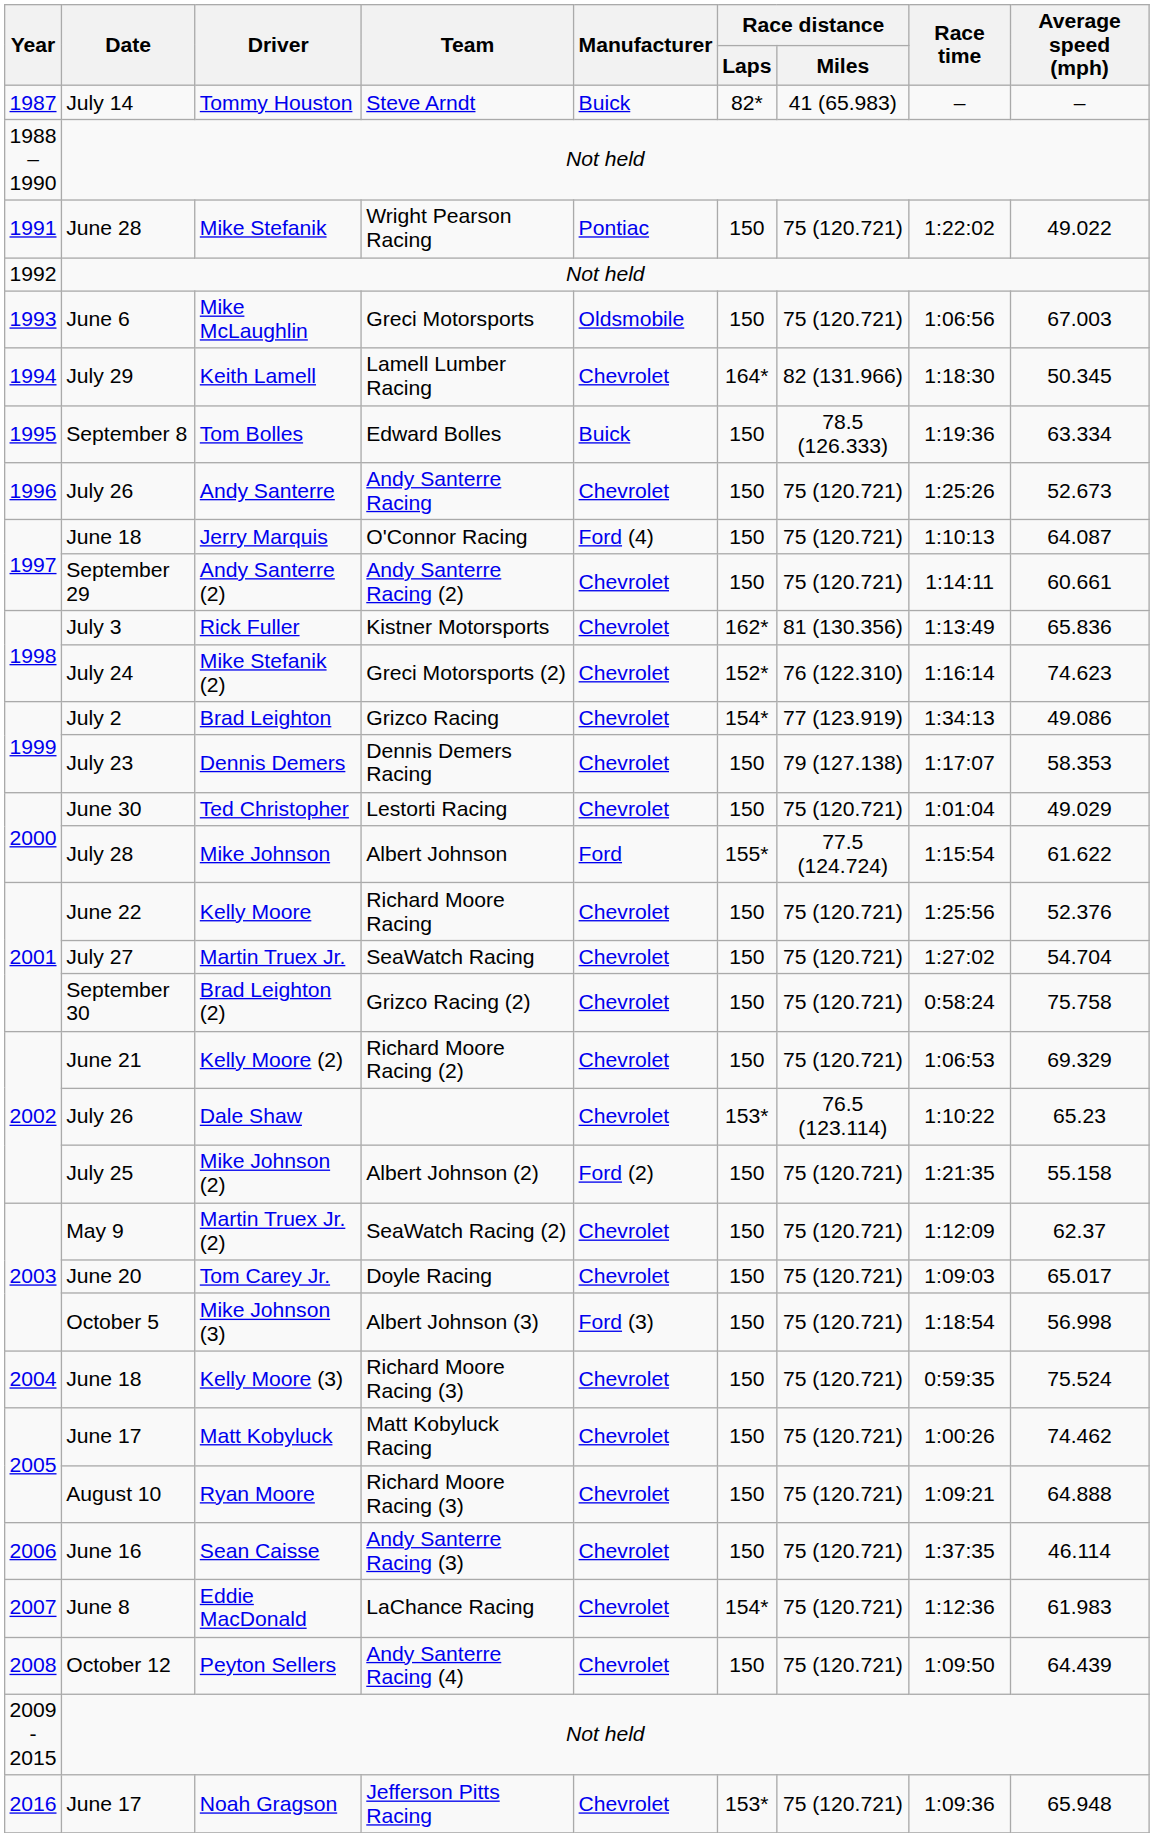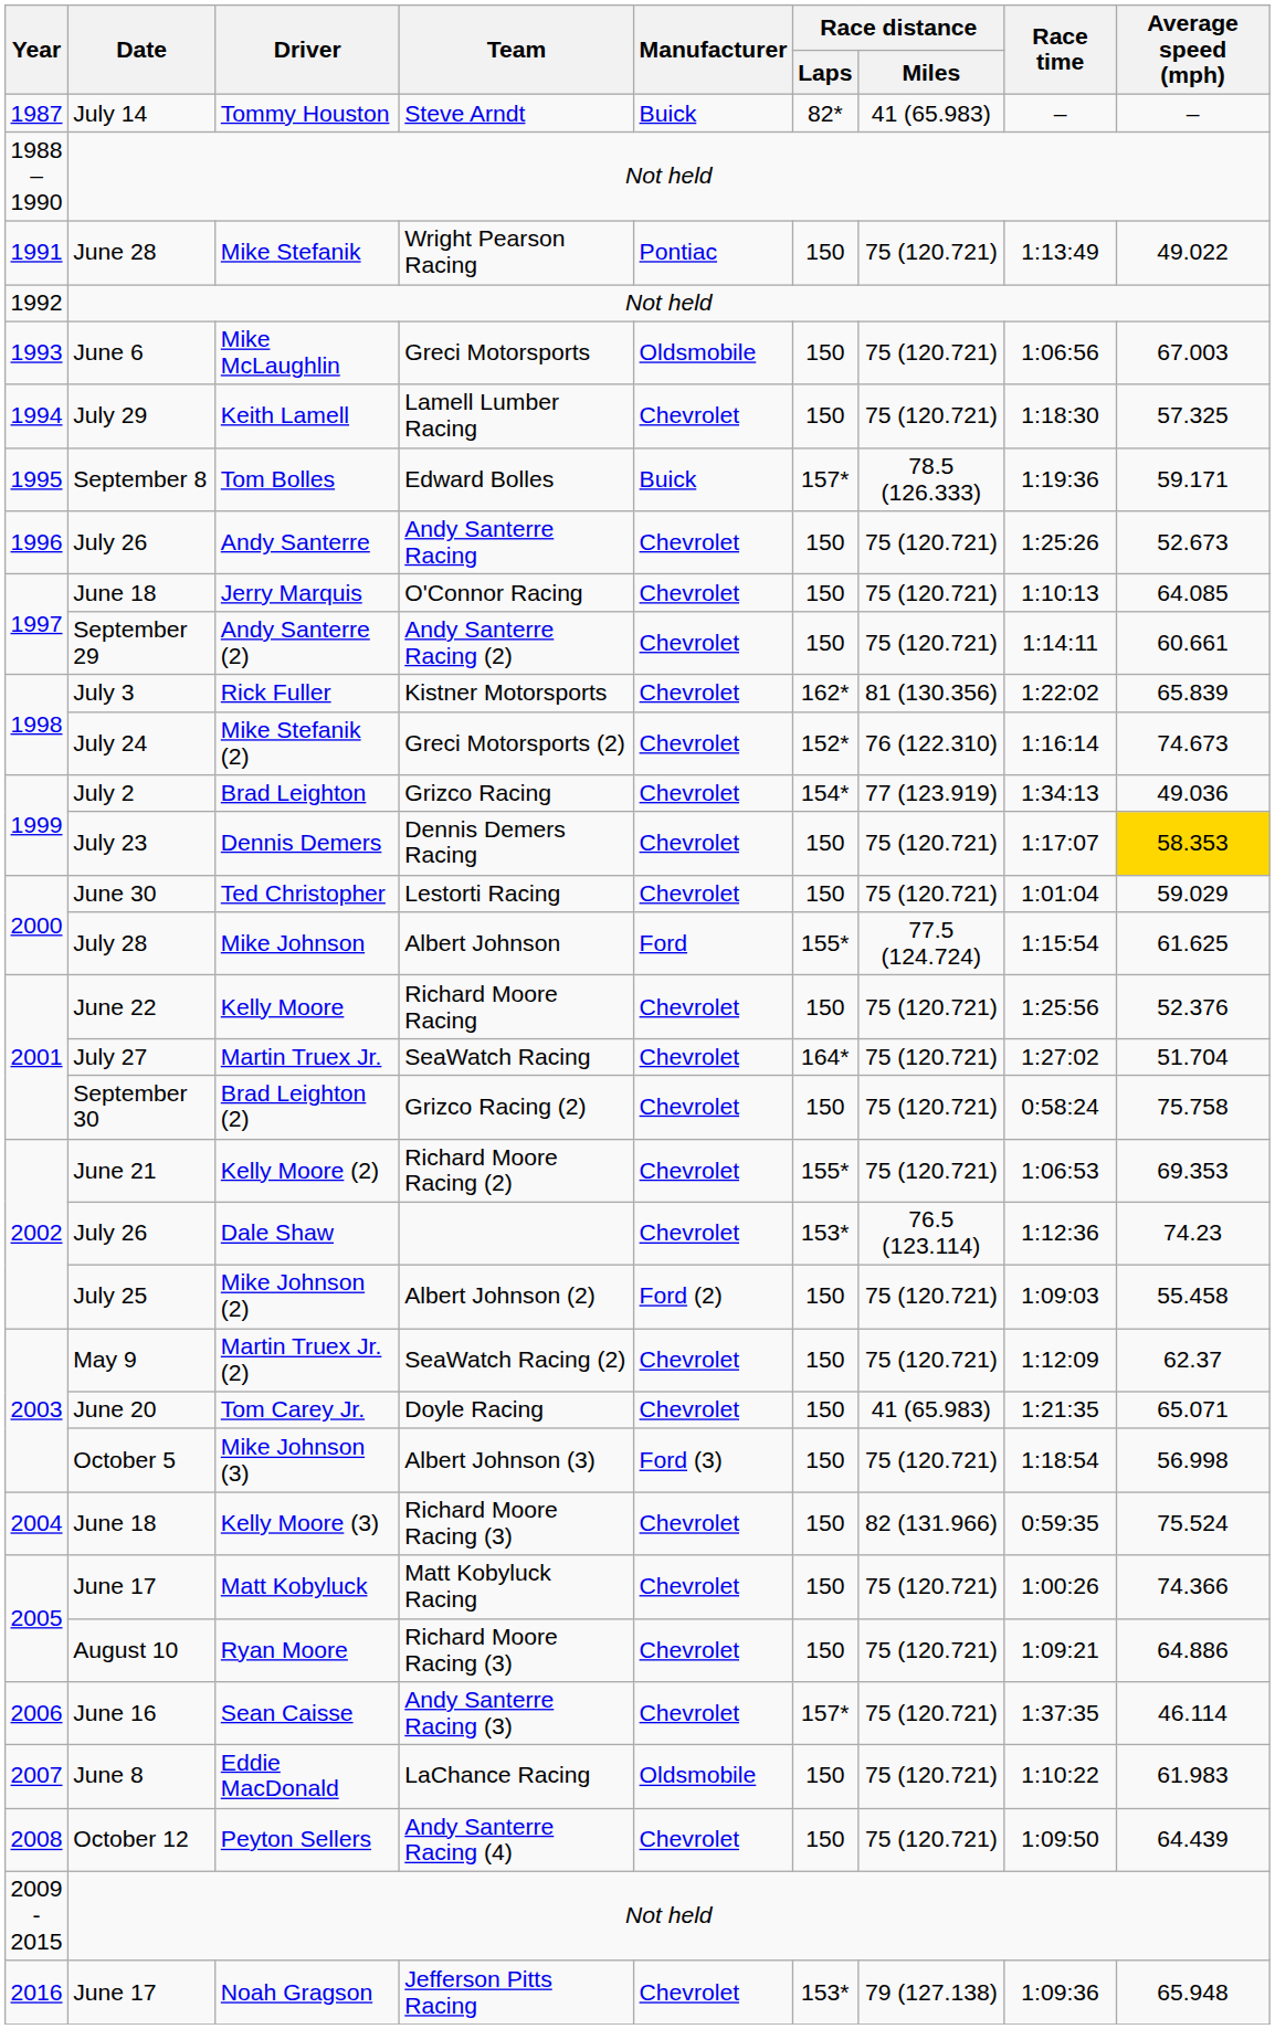 <table class="wikitable">
 <tr>
 <th rowspan="2">Year</th>
 <th rowspan="2">Date</th>
 <th rowspan="2">Driver</th>
 <th rowspan="2">Team</th>
 <th rowspan="2">Manufacturer</th>
 <th colspan="2">Race distance</th>
 <th rowspan="2">Race time</th>
 <th rowspan="2">Average speed<br>(mph)</th>
 </tr>
 <tr>
 <th>Laps</th>
 <th>Miles</th>
 </tr>
 <tr>
 <td><a href='#'>1987</a></td>
 <td>July 14</td>
 <td><a href='#'>Tommy Houston</a></td>
 <td><a href='#'>Steve Arndt</a></td>
 <td><a href='#'>Buick</a></td>
 <td align="center">82*</td>
 <td align="center">41 (65.983)</td>
 <td align="center">–</td>
 <td align="center">–</td>
 </tr>
 <tr>
 <td align=center>1988<br>–<br>1990</td>
 <td colspan="10" align="center"><em>Not held</em></td>
 </tr>
 <tr>
 <td><a href='#'>1991</a></td>
 <td>June 28</td>
 <td><a href='#'>Mike Stefanik</a></td>
 <td>Wright Pearson Racing</td>
 <td><a href='#'>Pontiac</a></td>
 <td align="center">150</td>
 <td align="center">75 (120.721)</td>
-<td align="center">1:22:02</td>
+<td align="center">1:13:49</td>
 <td align="center">49.022</td>
 </tr>
 <tr>
 <td align="center">1992</td>
 <td colspan="9" align="center"><em>Not held</em></td>
 </tr>
 <tr>
 <td><a href='#'>1993</a></td>
 <td>June 6</td>
 <td><a href='#'>Mike McLaughlin</a></td>
 <td>Greci Motorsports</td>
 <td><a href='#'>Oldsmobile</a></td>
 <td align="center">150</td>
 <td align="center">75 (120.721)</td>
 <td align="center">1:06:56</td>
 <td align="center">67.003</td>
 </tr>
 <tr>
 <td><a href='#'>1994</a></td>
 <td>July 29</td>
 <td><a href='#'>Keith Lamell</a></td>
 <td>Lamell Lumber Racing</td>
 <td><a href='#'>Chevrolet</a></td>
-<td align="center">164*</td>
-<td align="center">82 (131.966)</td>
+<td align="center">150</td>
+<td align="center">75 (120.721)</td>
 <td align="center">1:18:30</td>
-<td align="center">50.345</td>
+<td align="center">57.325</td>
 </tr>
 <tr>
 <td><a href='#'>1995</a></td>
 <td>September 8</td>
 <td><a href='#'>Tom Bolles</a></td>
 <td>Edward Bolles</td>
 <td><a href='#'>Buick</a></td>
-<td align="center">150</td>
+<td align="center">157*</td>
 <td align="center">78.5 (126.333)</td>
 <td align="center">1:19:36</td>
-<td align="center">63.334</td>
+<td align="center">59.171</td>
 </tr>
 <tr>
 <td><a href='#'>1996</a></td>
 <td>July 26</td>
 <td><a href='#'>Andy Santerre</a></td>
 <td><a href='#'>Andy Santerre Racing</a></td>
 <td><a href='#'>Chevrolet</a></td>
 <td align="center">150</td>
 <td align="center">75 (120.721)</td>
 <td align="center">1:25:26</td>
 <td align="center">52.673</td>
 </tr>
 <tr>
 <td rowspan=2><a href='#'>1997</a></td>
 <td>June 18</td>
 <td><a href='#'>Jerry Marquis</a></td>
 <td>O'Connor Racing</td>
-<td><a href='#'>Ford</a> (4)</td>
+<td><a href='#'>Chevrolet</a></td>
 <td align="center">150</td>
 <td align="center">75 (120.721)</td>
 <td align="center">1:10:13</td>
-<td align="center">64.087</td>
+<td align="center">64.085</td>
 </tr>
 <tr>
 <td>September 29</td>
 <td><a href='#'>Andy Santerre</a> (2)</td>
 <td><a href='#'>Andy Santerre Racing</a> (2)</td>
 <td><a href='#'>Chevrolet</a></td>
 <td align="center">150</td>
 <td align="center">75 (120.721)</td>
 <td align="center">1:14:11</td>
 <td align="center">60.661</td>
 </tr>
 <tr>
 <td rowspan=2><a href='#'>1998</a></td>
 <td>July 3</td>
 <td><a href='#'>Rick Fuller</a></td>
 <td>Kistner Motorsports</td>
 <td><a href='#'>Chevrolet</a></td>
 <td align="center">162*</td>
 <td align="center">81 (130.356)</td>
-<td align="center">1:13:49</td>
-<td align="center">65.836</td>
+<td align="center">1:22:02</td>
+<td align="center">65.839</td>
 </tr>
 <tr>
 <td>July 24</td>
 <td><a href='#'>Mike Stefanik</a> (2)</td>
 <td>Greci Motorsports (2)</td>
 <td><a href='#'>Chevrolet</a></td>
 <td align="center">152*</td>
 <td align="center">76 (122.310)</td>
 <td align="center">1:16:14</td>
-<td align="center">74.623</td>
+<td align="center">74.673</td>
 </tr>
 <tr>
 <td rowspan=2><a href='#'>1999</a></td>
 <td>July 2</td>
 <td><a href='#'>Brad Leighton</a></td>
 <td>Grizco Racing</td>
 <td><a href='#'>Chevrolet</a></td>
 <td align="center">154*</td>
 <td align="center">77 (123.919)</td>
 <td align="center">1:34:13</td>
-<td align="center">49.086</td>
+<td align="center">49.036</td>
 </tr>
 <tr>
 <td>July 23</td>
 <td><a href='#'>Dennis Demers</a></td>
 <td>Dennis Demers Racing</td>
 <td><a href='#'>Chevrolet</a></td>
 <td align="center">150</td>
-<td align="center">79 (127.138)</td>
+<td align="center">75 (120.721)</td>
 <td align="center">1:17:07</td>
-<td align="center">58.353</td>
+<td align="center" style="background: gold;">58.353</td>
 </tr>
 <tr>
 <td rowspan=2><a href='#'>2000</a></td>
 <td>June 30</td>
 <td><a href='#'>Ted Christopher</a></td>
 <td>Lestorti Racing</td>
 <td><a href='#'>Chevrolet</a></td>
 <td align="center">150</td>
 <td align="center">75 (120.721)</td>
 <td align="center">1:01:04</td>
-<td align="center">49.029</td>
+<td align="center">59.029</td>
 </tr>
 <tr>
 <td>July 28</td>
 <td><a href='#'>Mike Johnson</a></td>
 <td>Albert Johnson</td>
 <td><a href='#'>Ford</a></td>
 <td align="center">155*</td>
 <td align="center">77.5 (124.724)</td>
 <td align="center">1:15:54</td>
-<td align="center">61.622</td>
+<td align="center">61.625</td>
 </tr>
 <tr>
 <td rowspan=3><a href='#'>2001</a></td>
 <td>June 22</td>
 <td><a href='#'>Kelly Moore</a></td>
 <td>Richard Moore Racing</td>
 <td><a href='#'>Chevrolet</a></td>
 <td align="center">150</td>
 <td align="center">75 (120.721)</td>
 <td align="center">1:25:56</td>
 <td align="center">52.376</td>
 </tr>
 <tr>
 <td>July 27</td>
 <td><a href='#'>Martin Truex Jr.</a></td>
 <td>SeaWatch Racing</td>
 <td><a href='#'>Chevrolet</a></td>
-<td align="center">150</td>
+<td align="center">164*</td>
 <td align="center">75 (120.721)</td>
 <td align="center">1:27:02</td>
-<td align="center">54.704</td>
+<td align="center">51.704</td>
 </tr>
 <tr>
 <td>September 30</td>
 <td><a href='#'>Brad Leighton</a> (2)</td>
 <td>Grizco Racing (2)</td>
 <td><a href='#'>Chevrolet</a></td>
 <td align="center">150</td>
 <td align="center">75 (120.721)</td>
 <td align="center">0:58:24</td>
 <td align="center">75.758</td>
 </tr>
 <tr>
 <td rowspan=3><a href='#'>2002</a></td>
 <td>June 21</td>
 <td><a href='#'>Kelly Moore</a> (2)</td>
 <td>Richard Moore Racing (2)</td>
 <td><a href='#'>Chevrolet</a></td>
-<td align="center">150</td>
+<td align="center">155*</td>
 <td align="center">75 (120.721)</td>
 <td align="center">1:06:53</td>
-<td align="center">69.329</td>
+<td align="center">69.353</td>
 </tr>
 <tr>
 <td>July 26</td>
 <td><a href='#'>Dale Shaw</a></td>
 <td></td>
 <td><a href='#'>Chevrolet</a></td>
 <td align="center">153*</td>
 <td align="center">76.5 (123.114)</td>
-<td align="center">1:10:22</td>
-<td align="center">65.23</td>
+<td align="center">1:12:36</td>
+<td align="center">74.23</td>
 </tr>
 <tr>
 <td>July 25</td>
 <td><a href='#'>Mike Johnson</a> (2)</td>
 <td>Albert Johnson (2)</td>
 <td><a href='#'>Ford</a> (2)</td>
 <td align="center">150</td>
 <td align="center">75 (120.721)</td>
-<td align="center">1:21:35</td>
-<td align="center">55.158</td>
+<td align="center">1:09:03</td>
+<td align="center">55.458</td>
 </tr>
 <tr>
 <td rowspan=3><a href='#'>2003</a></td>
 <td>May 9</td>
 <td><a href='#'>Martin Truex Jr.</a> (2)</td>
 <td>SeaWatch Racing (2)</td>
 <td><a href='#'>Chevrolet</a></td>
 <td align="center">150</td>
 <td align="center">75 (120.721)</td>
 <td align="center">1:12:09</td>
 <td align="center">62.37</td>
 </tr>
 <tr>
 <td>June 20</td>
 <td><a href='#'>Tom Carey Jr.</a></td>
 <td>Doyle Racing</td>
 <td><a href='#'>Chevrolet</a></td>
 <td align="center">150</td>
-<td align="center">75 (120.721)</td>
-<td align="center">1:09:03</td>
-<td align="center">65.017</td>
+<td align="center">41 (65.983)</td>
+<td align="center">1:21:35</td>
+<td align="center">65.071</td>
 </tr>
 <tr>
 <td>October 5</td>
 <td><a href='#'>Mike Johnson</a> (3)</td>
 <td>Albert Johnson (3)</td>
 <td><a href='#'>Ford</a> (3)</td>
 <td align="center">150</td>
 <td align="center">75 (120.721)</td>
 <td align="center">1:18:54</td>
 <td align="center">56.998</td>
 </tr>
 <tr>
 <td><a href='#'>2004</a></td>
 <td>June 18</td>
 <td><a href='#'>Kelly Moore</a> (3)</td>
 <td>Richard Moore Racing (3)</td>
 <td><a href='#'>Chevrolet</a></td>
 <td align="center">150</td>
-<td align="center">75 (120.721)</td>
+<td align="center">82 (131.966)</td>
 <td align="center">0:59:35</td>
 <td align="center">75.524</td>
 </tr>
 <tr>
 <td rowspan=2><a href='#'>2005</a></td>
 <td>June 17</td>
 <td><a href='#'>Matt Kobyluck</a></td>
 <td>Matt Kobyluck Racing</td>
 <td><a href='#'>Chevrolet</a></td>
 <td align="center">150</td>
 <td align="center">75 (120.721)</td>
 <td align="center">1:00:26</td>
-<td align="center">74.462</td>
+<td align="center">74.366</td>
 </tr>
 <tr>
 <td>August 10</td>
 <td><a href='#'>Ryan Moore</a></td>
 <td>Richard Moore Racing (3)</td>
 <td><a href='#'>Chevrolet</a></td>
 <td align="center">150</td>
 <td align="center">75 (120.721)</td>
 <td align="center">1:09:21</td>
-<td align="center">64.888</td>
+<td align="center">64.886</td>
 </tr>
 <tr>
 <td><a href='#'>2006</a></td>
 <td>June 16</td>
 <td><a href='#'>Sean Caisse</a></td>
 <td><a href='#'>Andy Santerre Racing</a> (3)</td>
 <td><a href='#'>Chevrolet</a></td>
-<td align="center">150</td>
+<td align="center">157*</td>
 <td align="center">75 (120.721)</td>
 <td align="center">1:37:35</td>
 <td align="center">46.114</td>
 </tr>
 <tr>
 <td><a href='#'>2007</a></td>
 <td>June 8</td>
 <td><a href='#'>Eddie MacDonald</a></td>
 <td>LaChance Racing</td>
-<td><a href='#'>Chevrolet</a></td>
-<td align="center">154*</td>
+<td><a href='#'>Oldsmobile</a></td>
+<td align="center">150</td>
 <td align="center">75 (120.721)</td>
-<td align="center">1:12:36</td>
+<td align="center">1:10:22</td>
 <td align="center">61.983</td>
 </tr>
 <tr>
 <td><a href='#'>2008</a></td>
 <td>October 12</td>
 <td><a href='#'>Peyton Sellers</a></td>
 <td><a href='#'>Andy Santerre Racing</a> (4)</td>
 <td><a href='#'>Chevrolet</a></td>
 <td align="center">150</td>
 <td align="center">75 (120.721)</td>
 <td align="center">1:09:50</td>
 <td align="center">64.439</td>
 </tr>
 <tr>
 <td align="center">2009<br>-<br>2015</td>
 <td colspan="9" align="center"><em>Not held</em></td>
 </tr>
 <tr>
 <td><a href='#'>2016</a></td>
 <td>June 17</td>
 <td><a href='#'>Noah Gragson</a></td>
 <td><a href='#'>Jefferson Pitts Racing</a></td>
 <td><a href='#'>Chevrolet</a></td>
 <td align="center">153*</td>
-<td align="center">75 (120.721)</td>
+<td align="center">79 (127.138)</td>
 <td align="center">1:09:36</td>
 <td align="center">65.948</td>
 </tr>
 </table>
